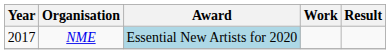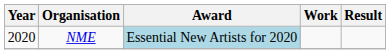 <table class="wikitable plainrowheaders" style="text-align:center;">
 <tr>
 <th>Year</th>
 <th>Organisation</th>
 <th>Award</th>
 <th>Work</th>
 <th>Result</th>
 </tr>
 <tr>
-<td>2017</td>
+<td>2020</td>
 <td><em><a href='#'>NME</a></em></td>
 <td style="background: lightblue;">Essential New Artists for 2020</td>
 <td></td>
 <td></td>
 </tr>
 <tr>
 </tr>
 </table>
